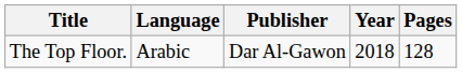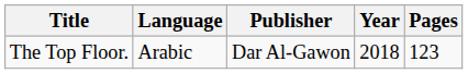 <table class="wikitable">
 <tr>
 <th>Title</th>
 <th>Language</th>
 <th>Publisher</th>
 <th>Year</th>
 <th>Pages</th>
 </tr>
 <tr>
 <td>The Top Floor.</td>
 <td>Arabic</td>
 <td>Dar Al-Gawon</td>
 <td>2018</td>
-<td>128</td>
+<td>123</td>
 </tr>
 </table>
